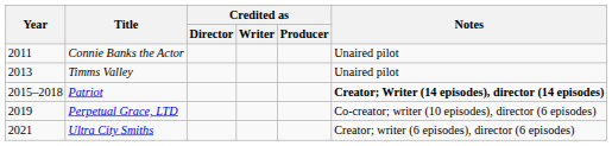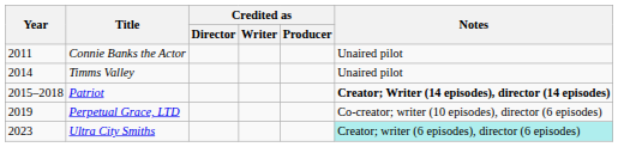 <table class="wikitable">
 <tr>
 <th rowspan="2">Year</th>
 <th rowspan="2">Title</th>
 <th colspan="3">Credited as</th>
 <th rowspan="2">Notes</th>
 </tr>
 <tr>
 <th>Director</th>
 <th>Writer</th>
 <th>Producer</th>
 </tr>
 <tr>
 <td>2011</td>
 <td><em>Connie Banks the Actor</em></td>
 <td></td>
 <td></td>
 <td></td>
 <td>Unaired pilot</td>
 </tr>
 <tr>
-<td>2013</td>
+<td>2014</td>
 <td><em>Timms Valley</em></td>
 <td></td>
 <td></td>
 <td></td>
 <td>Unaired pilot</td>
 </tr>
 <tr>
 <td>2015–2018</td>
 <td><em><a href='#'>Patriot</a></em></td>
 <td></td>
 <td></td>
 <td></td>
 <td><strong>Creator; Writer (14 episodes), director (14 episodes)</strong></td>
 </tr>
 <tr>
 <td>2019</td>
 <td><em><a href='#'>Perpetual Grace, LTD</a></em></td>
 <td></td>
 <td></td>
 <td></td>
 <td>Co-creator; writer (10 episodes), director (6 episodes)</td>
 </tr>
 <tr>
-<td>2021</td>
+<td>2023</td>
 <td><em><a href='#'>Ultra City Smiths</a></em></td>
 <td></td>
 <td></td>
 <td></td>
-<td>Creator; writer (6 episodes), director (6 episodes)</td>
+<td style="background: paleturquoise;">Creator; writer (6 episodes), director (6 episodes)</td>
 </tr>
 </table>
